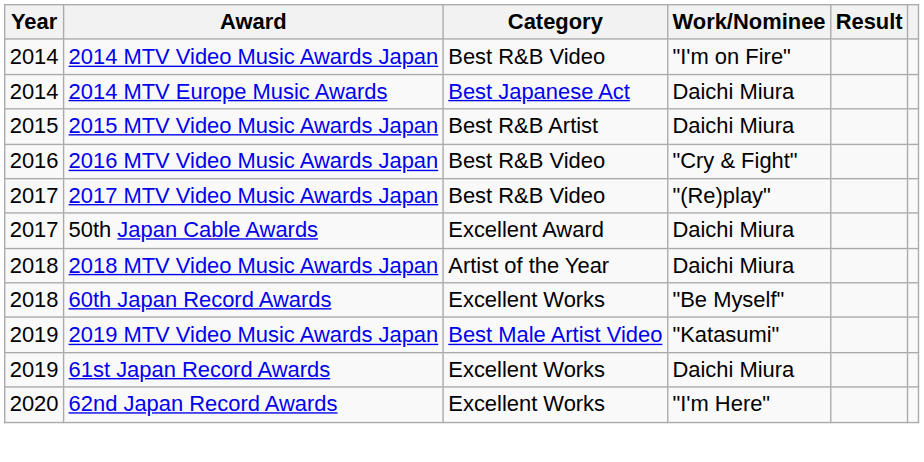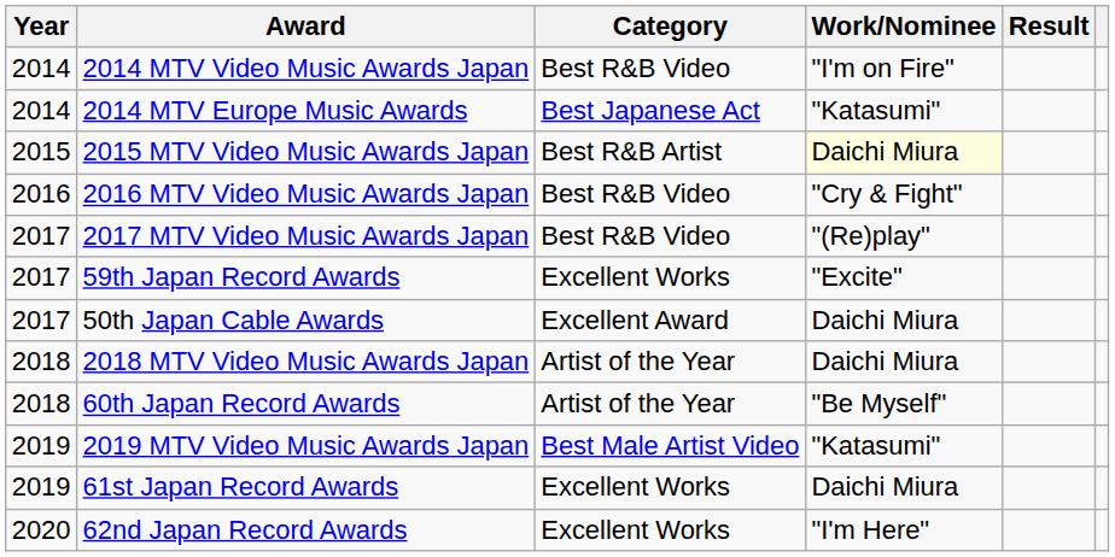 <table class="wikitable sortable">
 <tr>
 <th>Year</th>
 <th>Award</th>
 <th>Category</th>
 <th>Work/Nominee</th>
 <th>Result</th>
 <th></th>
 </tr>
 <tr>
 <td align="center">2014</td>
 <td><a href='#'>2014 MTV Video Music Awards Japan</a></td>
 <td>Best R&B Video</td>
 <td>"I'm on Fire"</td>
 <td></td>
 <td></td>
 </tr>
 <tr>
 <td align="center">2014</td>
 <td><a href='#'>2014 MTV Europe Music Awards</a></td>
 <td><a href='#'>Best Japanese Act</a></td>
-<td>Daichi Miura</td>
+<td>"Katasumi"</td>
 <td></td>
 <td></td>
 </tr>
 <tr>
 <td align="center">2015</td>
 <td><a href='#'>2015 MTV Video Music Awards Japan</a></td>
 <td>Best R&B Artist</td>
-<td>Daichi Miura</td>
+<td style="background: lightyellow;">Daichi Miura</td>
 <td></td>
 <td></td>
 </tr>
 <tr>
 <td align="center">2016</td>
 <td><a href='#'>2016 MTV Video Music Awards Japan</a></td>
 <td>Best R&B Video</td>
 <td>"Cry & Fight"</td>
 <td></td>
 <td></td>
 </tr>
 <tr>
 <td align="center">2017</td>
 <td><a href='#'>2017 MTV Video Music Awards Japan</a></td>
 <td>Best R&B Video</td>
 <td>"(Re)play"</td>
+<td></td>
+<td></td>
+</tr>
+<tr>
+<td align="center">2017</td>
+<td><a href='#'>59th Japan Record Awards</a></td>
+<td>Excellent Works</td>
+<td>"Excite"</td>
 <td></td>
 <td></td>
 </tr>
 <tr>
 <td align="center">2017</td>
 <td>50th <a href='#'>Japan Cable Awards</a></td>
 <td>Excellent Award</td>
 <td>Daichi Miura</td>
 <td></td>
 <td></td>
 </tr>
 <tr>
 <td align="center">2018</td>
 <td><a href='#'>2018 MTV Video Music Awards Japan</a></td>
 <td>Artist of the Year</td>
 <td>Daichi Miura</td>
 <td></td>
 <td></td>
 </tr>
 <tr>
 <td align="center">2018</td>
 <td><a href='#'>60th Japan Record Awards</a></td>
-<td>Excellent Works</td>
+<td>Artist of the Year</td>
 <td>"Be Myself"</td>
 <td></td>
 <td></td>
 </tr>
 <tr>
 <td align="center">2019</td>
 <td><a href='#'>2019 MTV Video Music Awards Japan</a></td>
 <td><a href='#'>Best Male Artist Video</a></td>
 <td>"Katasumi"</td>
 <td></td>
 <td></td>
 </tr>
 <tr>
 <td align="center">2019</td>
 <td><a href='#'>61st Japan Record Awards</a></td>
 <td>Excellent Works</td>
 <td>Daichi Miura</td>
 <td></td>
 <td></td>
 </tr>
 <tr>
 <td align="center">2020</td>
 <td><a href='#'>62nd Japan Record Awards</a></td>
 <td>Excellent Works</td>
 <td>"I'm Here"</td>
 <td></td>
 <td></td>
 </tr>
 </table>
